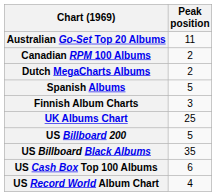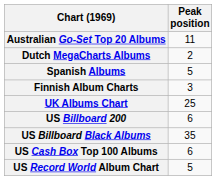 <table class="wikitable sortable plainrowheaders">
 <tr>
 <th>Chart (1969)</th>
 <th>Peak<br>position</th>
 </tr>
 <tr>
 <th scope="row">Australian <a href='#'><em>Go-Set</em> Top 20 Albums</a></th>
 <td align=center>11</td>
-</tr>
-<tr>
-<th scope="row">Canadian <a href='#'><em>RPM</em> 100 Albums</a></th>
-<td align=center>2</td>
 </tr>
 <tr>
 <th scope="row">Dutch <a href='#'>MegaCharts Albums</a></th>
 <td align=center>2</td>
 </tr>
 <tr>
 <th scope="row">Spanish <a href='#'>Albums</a></th>
 <td align=center>5</td>
 </tr>
 <tr>
 <th scope="row">Finnish Album Charts</th>
 <td align=center>3</td>
 </tr>
 <tr>
 <th scope="row"><a href='#'>UK Albums Chart</a></th>
 <td align=center>25</td>
 </tr>
 <tr>
 <th scope="row">US <a href='#'><em>Billboard</em></a> <em>200</em></th>
-<td align=center>5</td>
+<td align=center>6</td>
 </tr>
 <tr>
 <th scope="row">US <em>Billboard <a href='#'>Black Albums</a></em></th>
 <td align=center>35</td>
 </tr>
 <tr>
 <th scope="row">US <em><a href='#'>Cash Box</a></em> Top 100 Albums</th>
 <td align=center>6</td>
 </tr>
 <tr>
 <th scope="row">US <em><a href='#'>Record World</a></em> Album Chart</th>
-<td align=center>4</td>
+<td align=center>5</td>
 </tr>
 </table>
